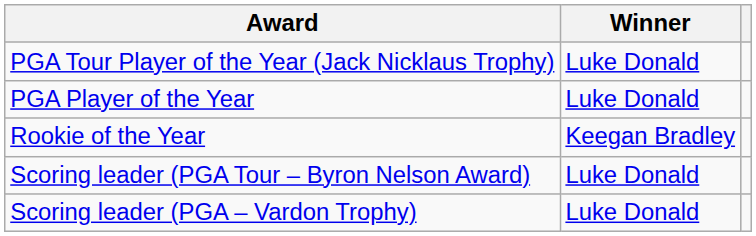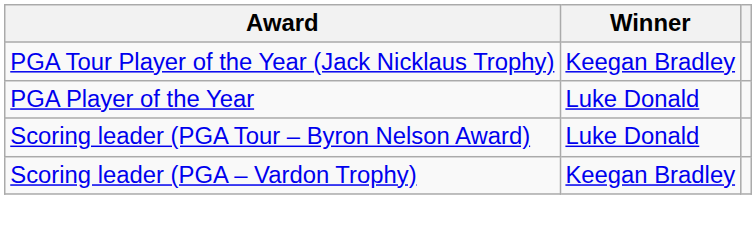 <table class="wikitable">
 <tr>
 <th>Award</th>
 <th>Winner</th>
 <th></th>
 </tr>
 <tr>
 <td><a href='#'>PGA Tour Player of the Year (Jack Nicklaus Trophy)</a></td>
-<td> <a href='#'>Luke Donald</a></td>
+<td> <a href='#'>Keegan Bradley</a></td>
 <td></td>
 </tr>
 <tr>
 <td><a href='#'>PGA Player of the Year</a></td>
 <td> <a href='#'>Luke Donald</a></td>
-<td></td>
-</tr>
-<tr>
-<td><a href='#'>Rookie of the Year</a></td>
-<td> <a href='#'>Keegan Bradley</a></td>
 <td></td>
 </tr>
 <tr>
 <td><a href='#'>Scoring leader (PGA Tour – Byron Nelson Award)</a></td>
 <td> <a href='#'>Luke Donald</a></td>
 <td></td>
 </tr>
 <tr>
 <td><a href='#'>Scoring leader (PGA – Vardon Trophy)</a></td>
-<td> <a href='#'>Luke Donald</a></td>
+<td> <a href='#'>Keegan Bradley</a></td>
 <td></td>
 </tr>
 </table>
